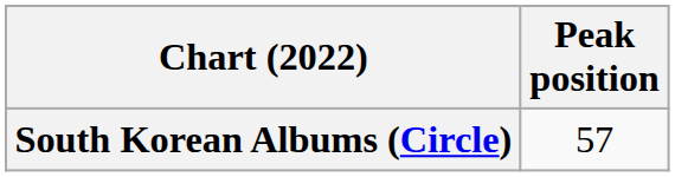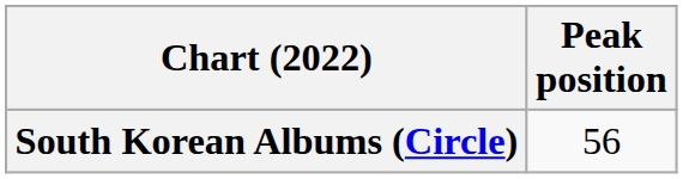 <table class="wikitable plainrowheaders" style="text-align:center">
 <tr>
 <th scope="col">Chart (2022)</th>
 <th scope="col">Peak<br>position</th>
 </tr>
 <tr>
 <th scope="row">South Korean Albums (<a href='#'>Circle</a>)</th>
-<td>57</td>
+<td>56</td>
 </tr>
 </table>
